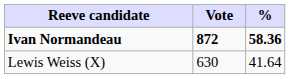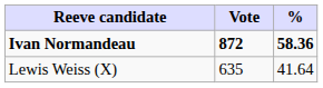 <table class="wikitable">
 <tr>
 <th style="background:#ddf;" width="200px">Reeve candidate</th>
 <th style="background:#ddf;" width="50px">Vote</th>
 <th style="background:#ddf;" width="30px">%</th>
 </tr>
 <tr>
 <td><strong>Ivan Normandeau</strong></td>
 <td><strong>872</strong></td>
 <td><strong>58.36</strong></td>
 </tr>
 <tr>
 <td>Lewis Weiss (X)</td>
-<td>630</td>
+<td>635</td>
 <td>41.64</td>
 </tr>
 </table>
